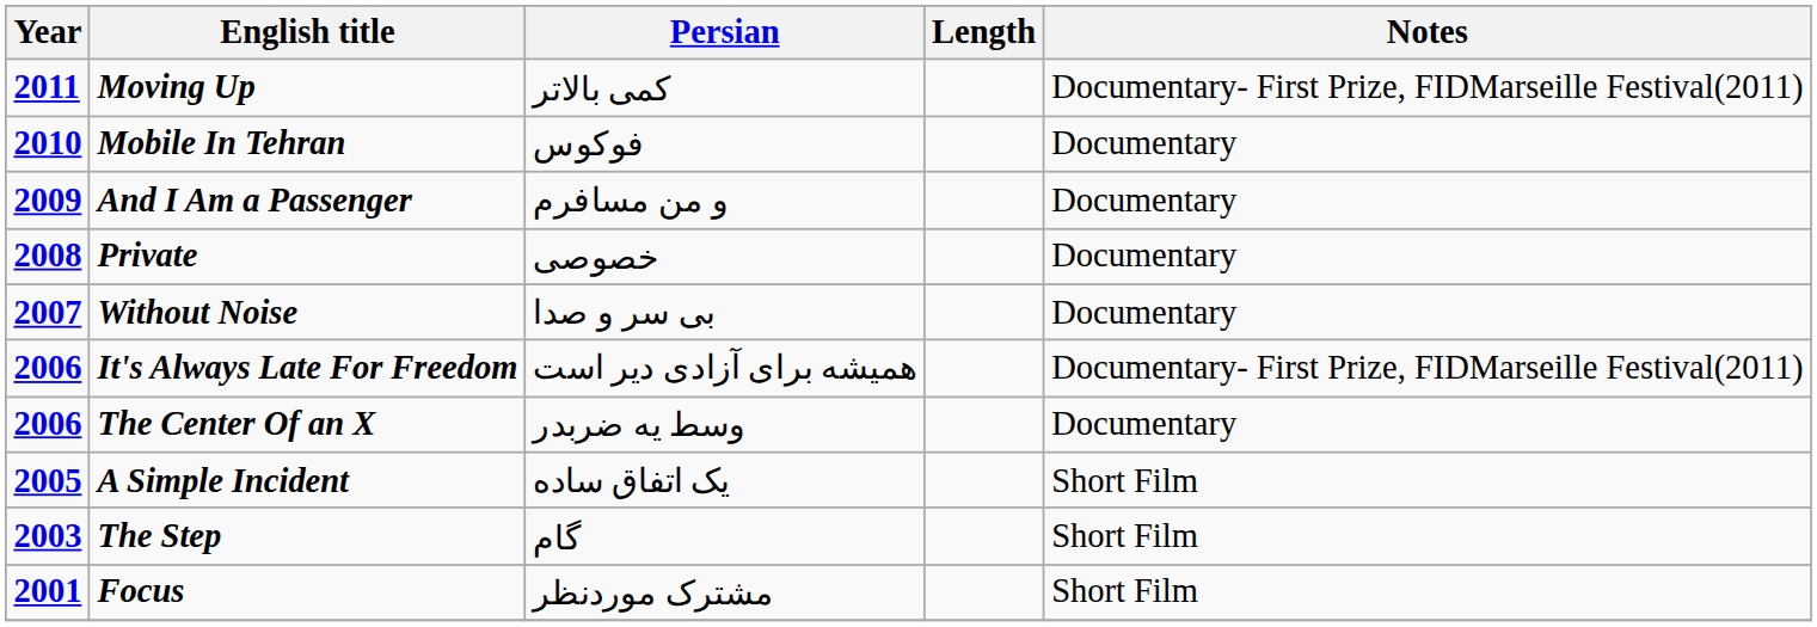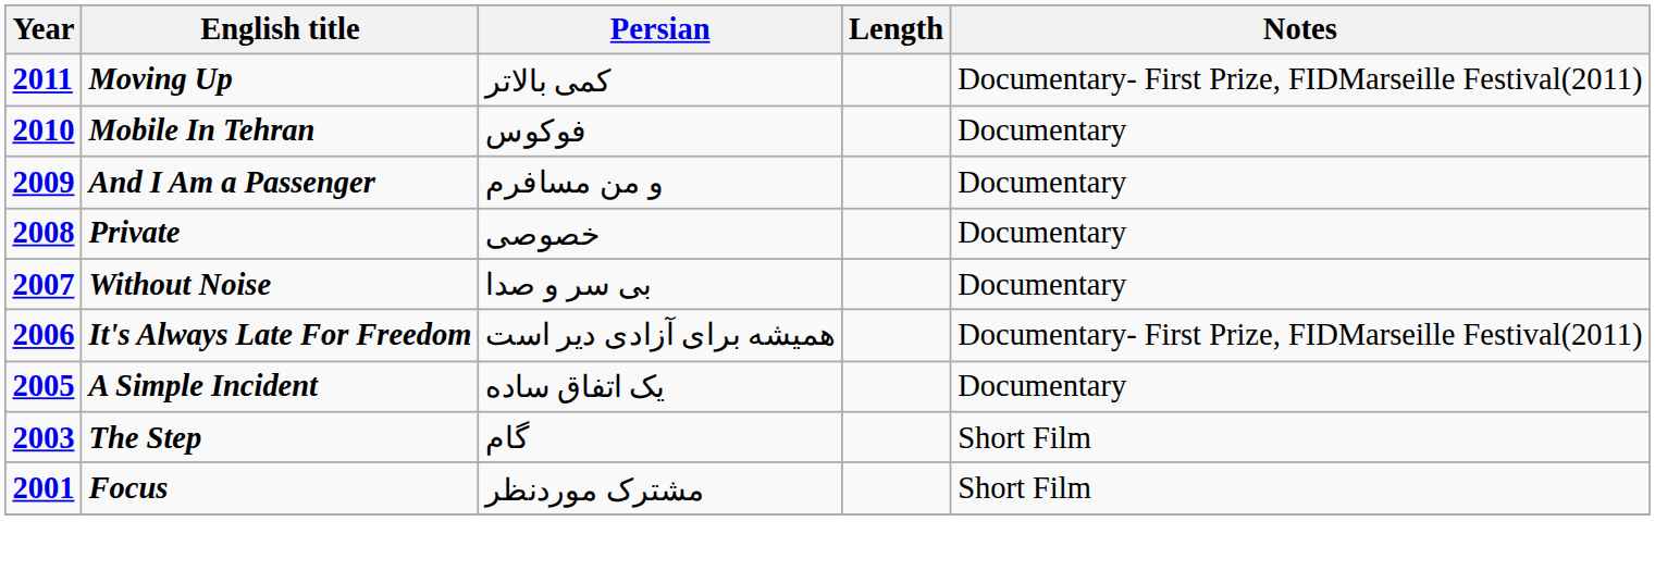 <table class="wikitable">
 <tr>
 <th>Year</th>
 <th>English title</th>
 <th><a href='#'>Persian</a></th>
 <th>Length</th>
 <th>Notes</th>
 </tr>
 <tr>
 <td><strong><a href='#'>2011</a></strong></td>
 <td><strong><em>Moving Up</em></strong></td>
 <td>کمی بالاتر</td>
 <td></td>
 <td>Documentary- First Prize, FIDMarseille Festival(2011)</td>
 </tr>
 <tr>
 <td><strong><a href='#'>2010</a></strong></td>
 <td><strong><em>Mobile In Tehran</em></strong></td>
 <td>فوکوس</td>
 <td></td>
 <td>Documentary</td>
 </tr>
 <tr>
 <td><strong><a href='#'>2009</a></strong></td>
 <td><strong><em>And I Am a Passenger</em></strong></td>
 <td>و من مسافرم</td>
 <td></td>
 <td>Documentary</td>
 </tr>
 <tr>
 <td><strong><a href='#'>2008</a></strong></td>
 <td><strong><em>Private</em></strong></td>
 <td>خصوصی</td>
 <td></td>
 <td>Documentary</td>
 </tr>
 <tr>
 <td><strong><a href='#'>2007</a></strong></td>
 <td><strong><em>Without Noise</em></strong></td>
 <td>بی سر و صدا</td>
 <td></td>
 <td>Documentary</td>
 </tr>
 <tr>
 <td><strong><a href='#'>2006</a></strong></td>
 <td><strong><em>It's Always Late For Freedom</em></strong></td>
 <td>همیشه برای آزادی دیر است</td>
 <td></td>
 <td>Documentary- First Prize, FIDMarseille Festival(2011)</td>
 </tr>
 <tr>
-<td><strong><a href='#'>2006</a></strong></td>
-<td><strong><em>The Center Of an X</em></strong></td>
-<td>وسط یه ضربدر</td>
-<td></td>
-<td>Documentary</td>
-</tr>
-<tr>
 <td><strong><a href='#'>2005</a></strong></td>
 <td><strong><em>A Simple Incident</em></strong></td>
 <td>یک اتفاق ساده</td>
 <td></td>
-<td>Short Film</td>
+<td>Documentary</td>
 </tr>
 <tr>
 <td><strong><a href='#'>2003</a></strong></td>
 <td><strong><em>The Step</em></strong></td>
 <td>گام</td>
 <td></td>
 <td>Short Film</td>
 </tr>
 <tr>
 <td><strong><a href='#'>2001</a></strong></td>
 <td><strong><em>Focus</em></strong></td>
 <td>مشترک موردنظر</td>
 <td></td>
 <td>Short Film</td>
 </tr>
 <tr>
 </tr>
 </table>
